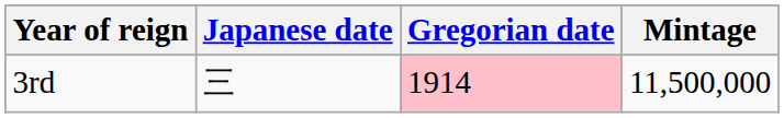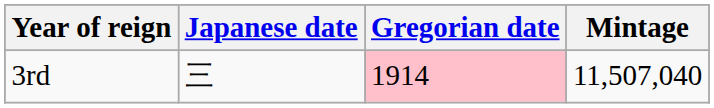 <table class="wikitable">
 <tr>
 <th>Year of reign</th>
 <th><a href='#'>Japanese date</a></th>
 <th><a href='#'>Gregorian date</a></th>
 <th>Mintage</th>
 </tr>
 <tr>
 <td>3rd</td>
 <td>三</td>
 <td style="background: pink;">1914</td>
-<td>11,500,000</td>
+<td>11,507,040</td>
 </tr>
 </table>
